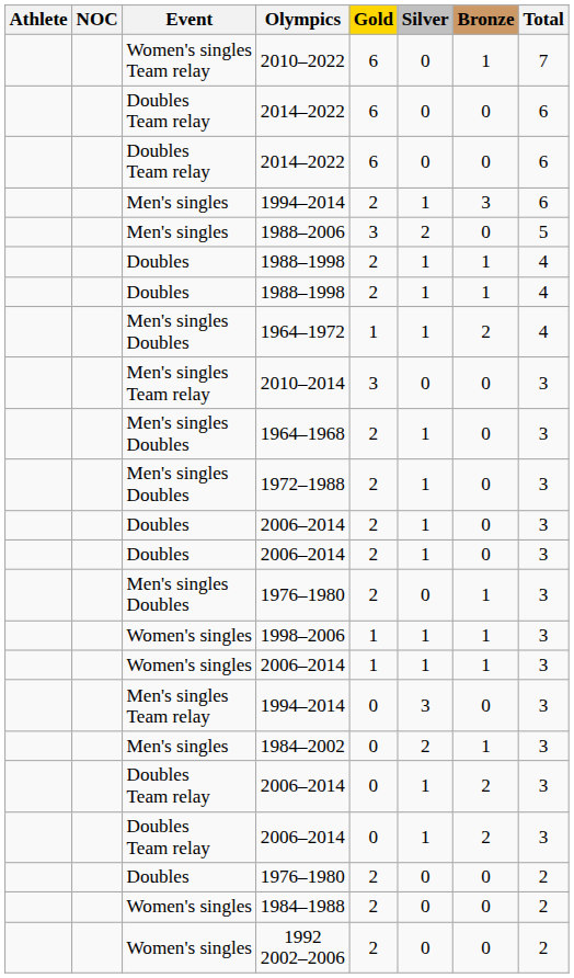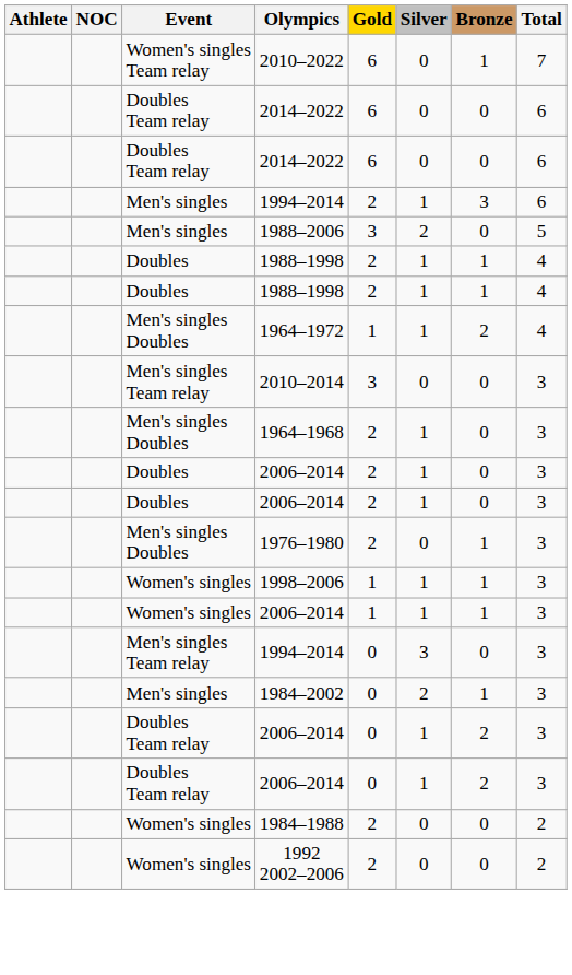 <table class="wikitable sortable" style="text-align:center;">
 <tr>
 <th>Athlete</th>
 <th>NOC</th>
 <th>Event</th>
 <th>Olympics</th>
 <th style="background-color: gold;">Gold</th>
 <th style="background-color: silver;">Silver</th>
 <th style="background-color: #cc9966;">Bronze</th>
 <th>Total</th>
 </tr>
 <tr>
 <td align=left></td>
 <td align=left></td>
 <td align=left>Women's singles<br>Team relay</td>
 <td>2010–2022</td>
 <td>6</td>
 <td>0</td>
 <td>1</td>
 <td>7</td>
 </tr>
 <tr>
 <td align=left></td>
 <td align=left></td>
 <td align=left>Doubles<br>Team relay</td>
 <td>2014–2022</td>
 <td>6</td>
 <td>0</td>
 <td>0</td>
 <td>6</td>
 </tr>
 <tr>
 <td align=left></td>
 <td align=left></td>
 <td align=left>Doubles<br>Team relay</td>
 <td>2014–2022</td>
 <td>6</td>
 <td>0</td>
 <td>0</td>
 <td>6</td>
 </tr>
 <tr>
 <td align=left></td>
 <td align=left></td>
 <td align=left>Men's singles</td>
 <td>1994–2014</td>
 <td>2</td>
 <td>1</td>
 <td>3</td>
 <td>6</td>
 </tr>
 <tr>
 <td align=left></td>
 <td align=left><br></td>
 <td align=left>Men's singles</td>
 <td>1988–2006</td>
 <td>3</td>
 <td>2</td>
 <td>0</td>
 <td>5</td>
 </tr>
 <tr>
 <td align=left></td>
 <td align=left><br></td>
 <td align=left>Doubles</td>
 <td>1988–1998</td>
 <td>2</td>
 <td>1</td>
 <td>1</td>
 <td>4</td>
 </tr>
 <tr>
 <td align=left></td>
 <td align=left><br></td>
 <td align=left>Doubles</td>
 <td>1988–1998</td>
 <td>2</td>
 <td>1</td>
 <td>1</td>
 <td>4</td>
 </tr>
 <tr>
 <td align=left></td>
 <td align=left><br></td>
 <td align=left>Men's singles<br>Doubles</td>
 <td>1964–1972</td>
 <td>1</td>
 <td>1</td>
 <td>2</td>
 <td>4</td>
 </tr>
 <tr>
 <td align=left></td>
 <td align=left></td>
 <td align=left>Men's singles<br>Team relay</td>
 <td>2010–2014</td>
 <td>3</td>
 <td>0</td>
 <td>0</td>
 <td>3</td>
 </tr>
 <tr>
 <td align=left></td>
 <td align=left><br></td>
 <td align=left>Men's singles<br>Doubles</td>
 <td>1964–1968</td>
 <td>2</td>
 <td>1</td>
 <td>0</td>
 <td>3</td>
 </tr>
 <tr>
 <td align=left></td>
 <td align=left></td>
-<td align=left>Men's singles<br>Doubles</td>
-<td>1972–1988</td>
-<td>2</td>
-<td>1</td>
-<td>0</td>
-<td>3</td>
-</tr>
-<tr>
-<td align=left></td>
-<td align=left></td>
 <td align=left>Doubles</td>
 <td>2006–2014</td>
 <td>2</td>
 <td>1</td>
 <td>0</td>
 <td>3</td>
 </tr>
 <tr>
 <td align=left></td>
 <td align=left></td>
 <td align=left>Doubles</td>
 <td>2006–2014</td>
 <td>2</td>
 <td>1</td>
 <td>0</td>
 <td>3</td>
 </tr>
 <tr>
 <td align=left></td>
 <td align=left></td>
 <td align=left>Men's singles<br>Doubles</td>
 <td>1976–1980</td>
 <td>2</td>
 <td>0</td>
 <td>1</td>
 <td>3</td>
 </tr>
 <tr>
 <td align=left></td>
 <td align=left></td>
 <td align=left>Women's singles</td>
 <td>1998–2006</td>
 <td>1</td>
 <td>1</td>
 <td>1</td>
 <td>3</td>
 </tr>
 <tr>
 <td align=left></td>
 <td align=left></td>
 <td align=left>Women's singles</td>
 <td>2006–2014</td>
 <td>1</td>
 <td>1</td>
 <td>1</td>
 <td>3</td>
 </tr>
 <tr>
 <td align=left></td>
 <td align=left></td>
 <td align=left>Men's singles<br>Team relay</td>
 <td>1994–2014</td>
 <td>0</td>
 <td>3</td>
 <td>0</td>
 <td>3</td>
 </tr>
 <tr>
 <td align=left></td>
 <td align=left></td>
 <td align=left>Men's singles</td>
 <td>1984–2002</td>
 <td>0</td>
 <td>2</td>
 <td>1</td>
 <td>3</td>
 </tr>
 <tr>
 <td align=left></td>
 <td align=left></td>
 <td align=left>Doubles<br>Team relay</td>
 <td>2006–2014</td>
 <td>0</td>
 <td>1</td>
 <td>2</td>
 <td>3</td>
 </tr>
 <tr>
 <td align=left></td>
 <td align=left></td>
 <td align=left>Doubles<br>Team relay</td>
 <td>2006–2014</td>
 <td>0</td>
 <td>1</td>
 <td>2</td>
 <td>3</td>
 </tr>
 <tr>
 <td align=left></td>
 <td align=left></td>
-<td align=left>Doubles</td>
-<td>1976–1980</td>
-<td>2</td>
-<td>0</td>
-<td>0</td>
-<td>2</td>
-</tr>
-<tr>
-<td align=left></td>
-<td align=left></td>
 <td align=left>Women's singles</td>
 <td>1984–1988</td>
 <td>2</td>
 <td>0</td>
 <td>0</td>
 <td>2</td>
 </tr>
 <tr>
 <td align=left></td>
 <td align=left></td>
 <td align=left>Women's singles</td>
 <td>1992<br>2002–2006</td>
 <td>2</td>
 <td>0</td>
 <td>0</td>
 <td>2</td>
 </tr>
 </table>
